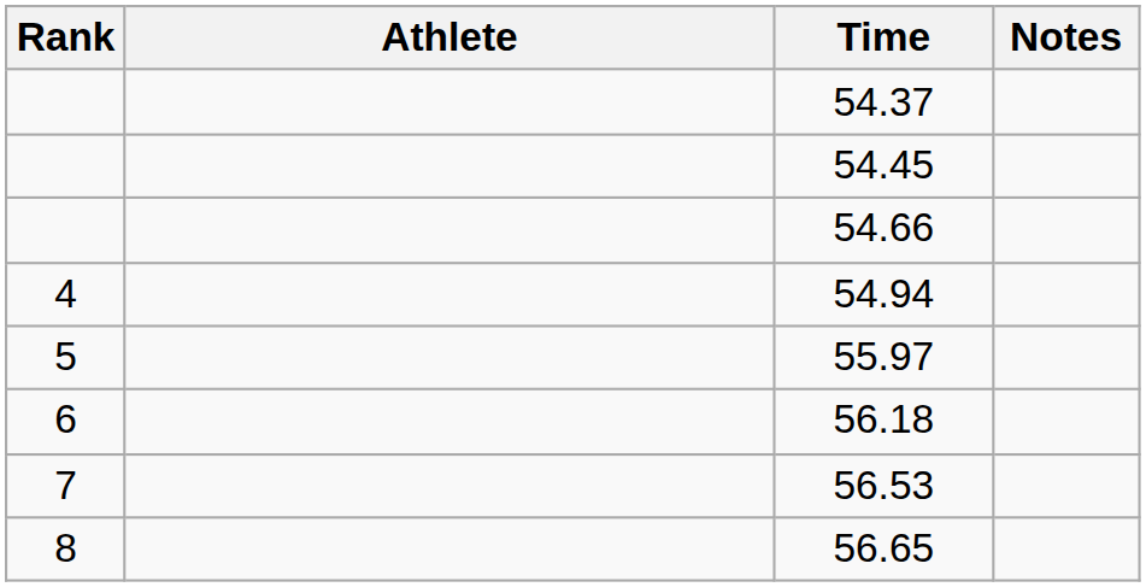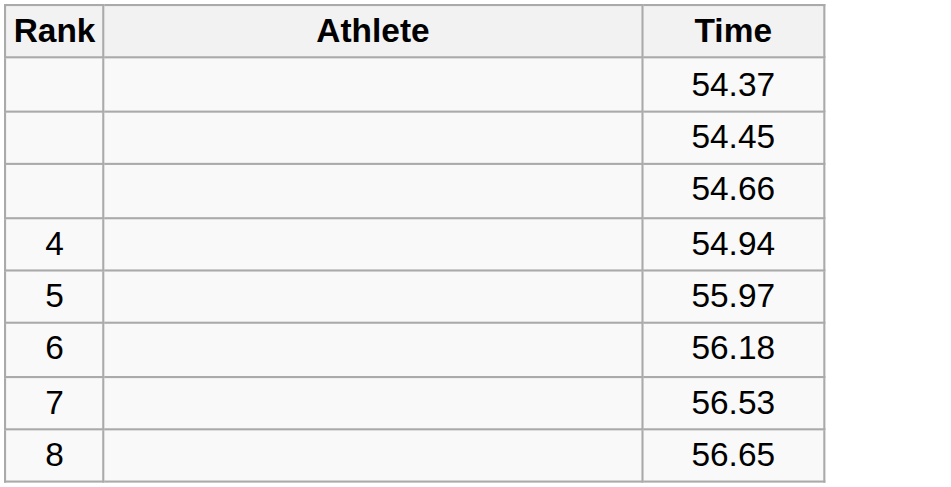 <table class="wikitable" style="text-align:center">
 <tr>
 <th width=40>Rank</th>
 <th width=250>Athlete</th>
 <th width=80>Time</th>
-<th width=50>Notes</th>
 </tr>
 <tr>
 <td></td>
 <td align=left></td>
 <td>54.37</td>
-<td></td>
 </tr>
 <tr>
 <td></td>
 <td align=left></td>
 <td>54.45</td>
-<td></td>
 </tr>
 <tr>
 <td></td>
 <td align=left></td>
 <td>54.66</td>
-<td></td>
 </tr>
 <tr>
 <td>4</td>
 <td align=left></td>
 <td>54.94</td>
-<td></td>
 </tr>
 <tr>
 <td>5</td>
 <td align=left></td>
 <td>55.97</td>
-<td></td>
 </tr>
 <tr>
 <td>6</td>
 <td align=left></td>
 <td>56.18</td>
-<td></td>
 </tr>
 <tr>
 <td>7</td>
 <td align=left></td>
 <td>56.53</td>
-<td></td>
 </tr>
 <tr>
 <td>8</td>
 <td align=left></td>
 <td>56.65</td>
-<td></td>
 </tr>
 </table>
